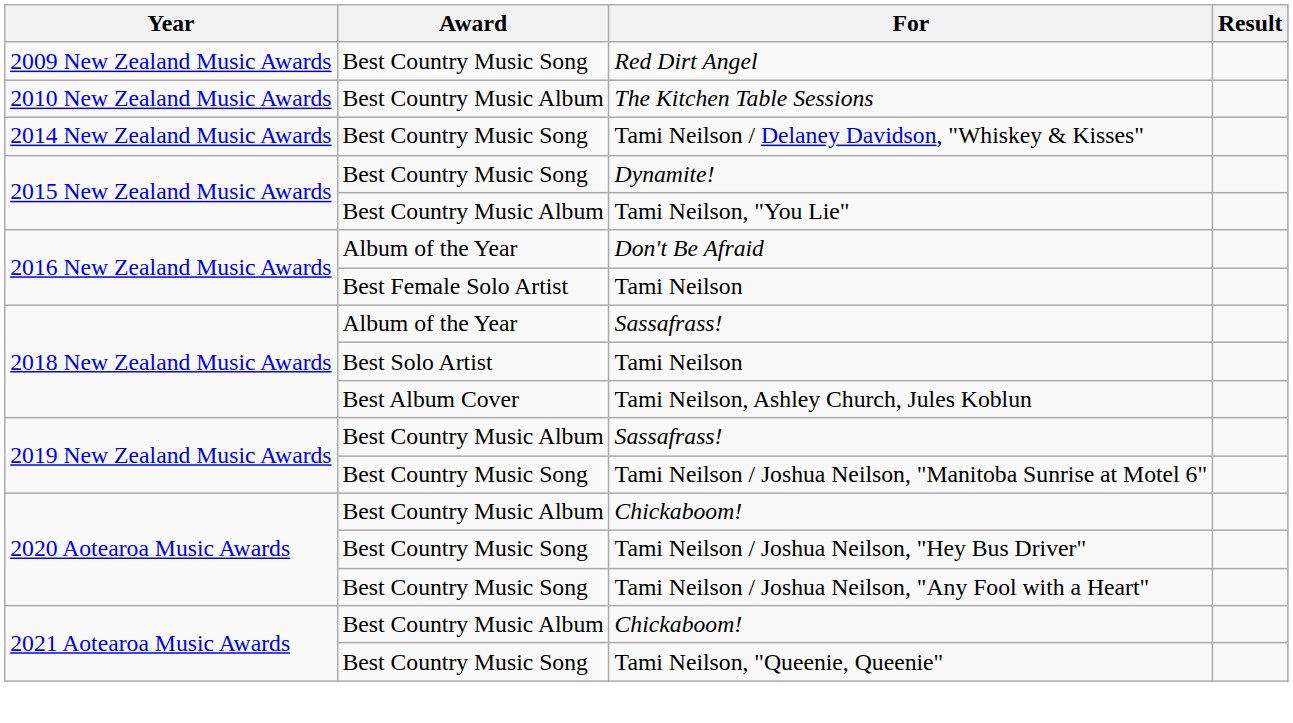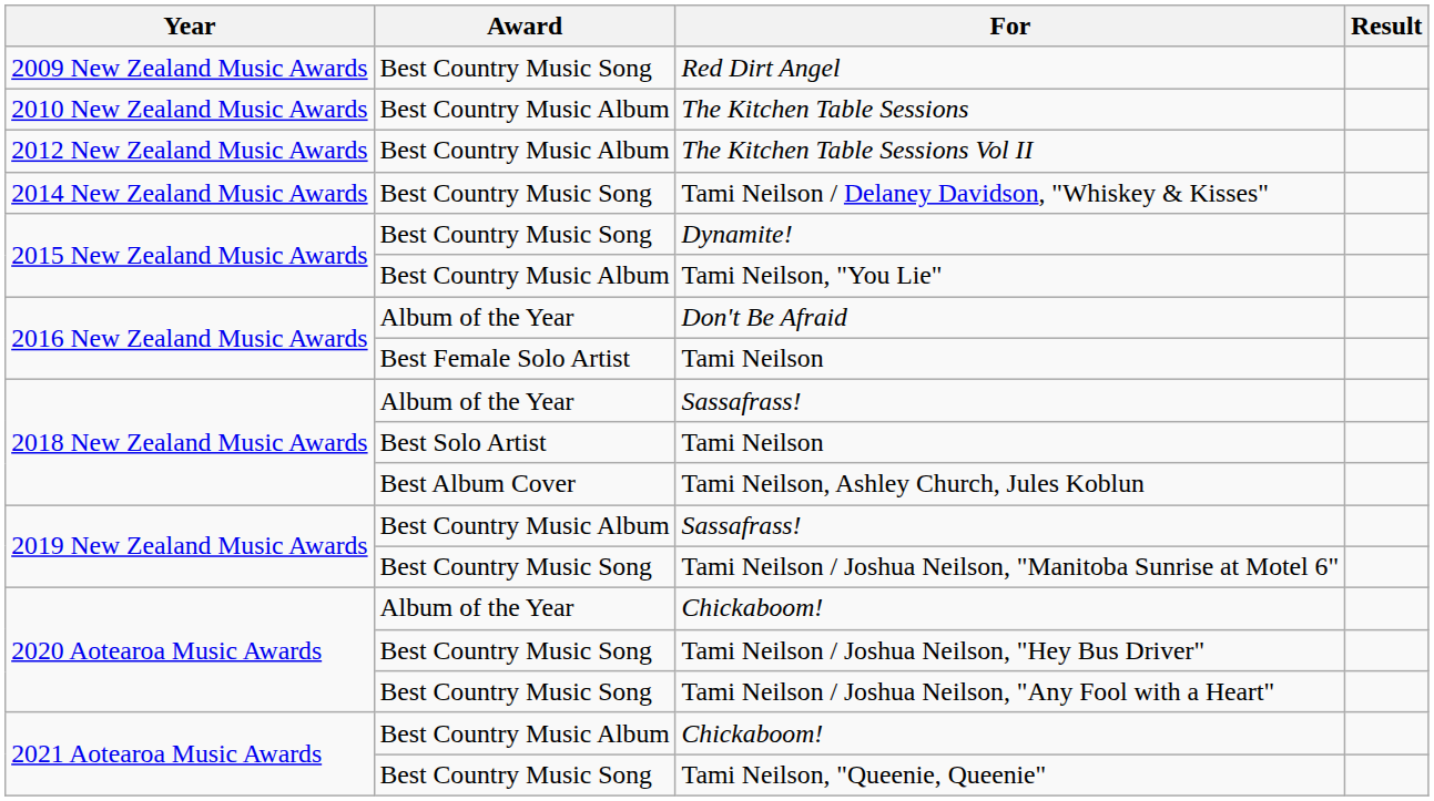 <table class="wikitable">
 <tr>
 <th>Year</th>
 <th>Award</th>
 <th>For</th>
 <th>Result</th>
 </tr>
 <tr>
 <td rowspan="1"><a href='#'>2009 New Zealand Music Awards</a></td>
 <td>Best Country Music Song</td>
 <td><em>Red Dirt Angel</em></td>
 <td></td>
 </tr>
 <tr>
 <td rowspan="1"><a href='#'>2010 New Zealand Music Awards</a></td>
 <td>Best Country Music Album</td>
 <td><em>The Kitchen Table Sessions</em></td>
+<td></td>
+</tr>
+<tr>
+<td rowspan="1"><a href='#'>2012 New Zealand Music Awards</a></td>
+<td>Best Country Music Album</td>
+<td><em>The Kitchen Table Sessions Vol II</em></td>
 <td></td>
 </tr>
 <tr>
 <td rowspan="1"><a href='#'>2014 New Zealand Music Awards</a></td>
 <td>Best Country Music Song</td>
 <td>Tami Neilson / <a href='#'>Delaney Davidson</a>, "Whiskey & Kisses"</td>
 <td></td>
 </tr>
 <tr>
 <td rowspan="2"><a href='#'>2015 New Zealand Music Awards</a></td>
 <td>Best Country Music Song</td>
 <td><em>Dynamite!</em></td>
 <td></td>
 </tr>
 <tr>
 <td>Best Country Music Album</td>
 <td>Tami Neilson, "You Lie"</td>
 <td></td>
 </tr>
 <tr>
 <td rowspan="2"><a href='#'>2016 New Zealand Music Awards</a></td>
 <td>Album of the Year</td>
 <td><em>Don't Be Afraid</em></td>
 <td></td>
 </tr>
 <tr>
 <td>Best Female Solo Artist</td>
 <td>Tami Neilson</td>
 <td></td>
 </tr>
 <tr>
 <td rowspan="3"><a href='#'>2018 New Zealand Music Awards</a></td>
 <td>Album of the Year</td>
 <td><em>Sassafrass!</em></td>
 <td></td>
 </tr>
 <tr>
 <td>Best Solo Artist</td>
 <td>Tami Neilson</td>
 <td></td>
 </tr>
 <tr>
 <td>Best Album Cover</td>
 <td>Tami Neilson, Ashley Church, Jules Koblun</td>
 <td></td>
 </tr>
 <tr>
 <td rowspan="2"><a href='#'>2019 New Zealand Music Awards</a></td>
 <td>Best Country Music Album</td>
 <td><em>Sassafrass!</em></td>
 <td></td>
 </tr>
 <tr>
 <td>Best Country Music Song</td>
 <td>Tami Neilson / Joshua Neilson, "Manitoba Sunrise at Motel 6"</td>
 <td></td>
 </tr>
 <tr>
 <td rowspan="3"><a href='#'>2020 Aotearoa Music Awards</a></td>
-<td>Best Country Music Album</td>
+<td>Album of the Year</td>
 <td><em>Chickaboom!</em></td>
 <td></td>
 </tr>
 <tr>
 <td>Best Country Music Song</td>
 <td>Tami Neilson / Joshua Neilson, "Hey Bus Driver"</td>
 <td></td>
 </tr>
 <tr>
 <td>Best Country Music Song</td>
 <td>Tami Neilson / Joshua Neilson, "Any Fool with a Heart"</td>
 <td></td>
 </tr>
 <tr>
 <td rowspan="2"><a href='#'>2021 Aotearoa Music Awards</a></td>
 <td>Best Country Music Album</td>
 <td><em>Chickaboom!</em></td>
 <td></td>
 </tr>
 <tr>
 <td>Best Country Music Song</td>
 <td>Tami Neilson, "Queenie, Queenie"</td>
 <td></td>
 </tr>
 </table>
